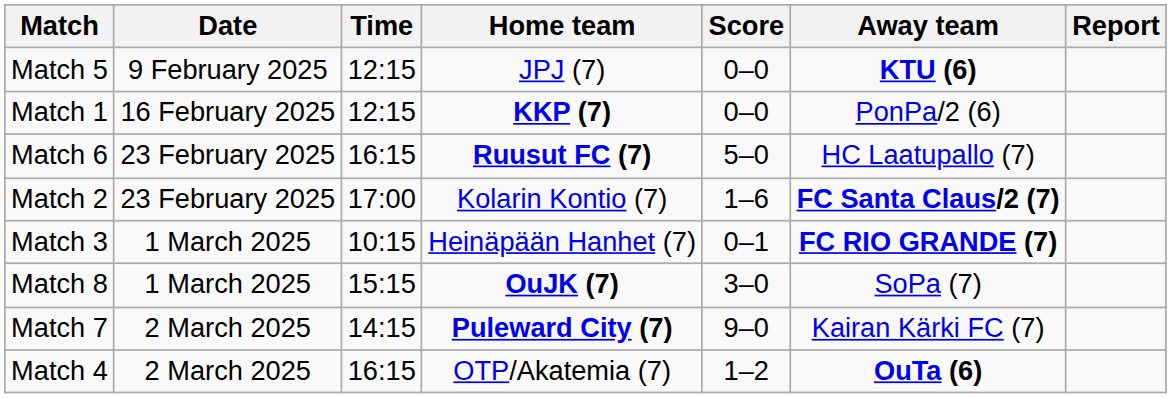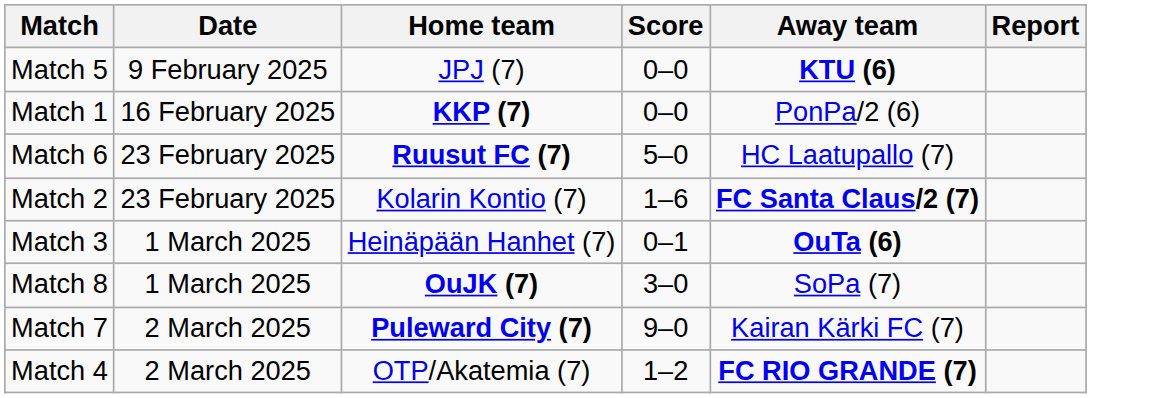 <table class="wikitable" style="text-align:center">
 <tr>
 <th style= width="40px">Match</th>
 <th style= width="40px">Date</th>
-<th style= width="40px">Time</th>
 <th style= width="150px">Home team</th>
 <th style= width="60px">Score</th>
 <th style= width="150px">Away team</th>
 <th style= width="30px">Report</th>
 </tr>
 <tr>
 <td>Match 5</td>
 <td>9 February 2025</td>
-<td>12:15</td>
 <td><a href='#'>JPJ</a> (7)</td>
 <td>0–0 </td>
 <td><strong><a href='#'>KTU</a> (6)</strong></td>
 <td></td>
 </tr>
 <tr>
 <td>Match 1</td>
 <td>16 February 2025</td>
-<td>12:15</td>
 <td><strong><a href='#'>KKP</a> (7)</strong></td>
 <td>0–0 </td>
 <td><a href='#'>PonPa</a>/2 (6)</td>
 <td></td>
 </tr>
 <tr>
 <td>Match 6</td>
 <td>23 February 2025</td>
-<td>16:15</td>
 <td><strong><a href='#'>Ruusut FC</a> (7)</strong></td>
 <td>5–0</td>
 <td><a href='#'>HC Laatupallo</a> (7)</td>
 <td></td>
 </tr>
 <tr>
 <td>Match 2</td>
 <td>23 February 2025</td>
-<td>17:00</td>
 <td><a href='#'>Kolarin Kontio</a> (7)</td>
 <td>1–6</td>
 <td><strong><a href='#'>FC Santa Claus</a>/2 (7)</strong></td>
 <td></td>
 </tr>
 <tr>
 <td>Match 3</td>
 <td>1 March 2025</td>
-<td>10:15</td>
 <td><a href='#'>Heinäpään Hanhet</a> (7)</td>
 <td>0–1</td>
-<td><strong><a href='#'>FC RIO GRANDE</a> (7)</strong></td>
+<td><strong><a href='#'>OuTa</a> (6)</strong></td>
 <td></td>
 </tr>
 <tr>
 <td>Match 8</td>
 <td>1 March 2025</td>
-<td>15:15</td>
 <td><strong><a href='#'>OuJK</a> (7)</strong></td>
 <td>3–0</td>
 <td><a href='#'>SoPa</a> (7)</td>
 <td></td>
 </tr>
 <tr>
 <td>Match 7</td>
 <td>2 March 2025</td>
-<td>14:15</td>
 <td><strong><a href='#'>Puleward City</a> (7)</strong></td>
 <td>9–0</td>
 <td><a href='#'>Kairan Kärki FC</a> (7)</td>
 <td></td>
 </tr>
 <tr>
 <td>Match 4</td>
 <td>2 March 2025</td>
-<td>16:15</td>
 <td><a href='#'>OTP</a>/Akatemia (7)</td>
 <td>1–2</td>
-<td><strong><a href='#'>OuTa</a> (6)</strong></td>
+<td><strong><a href='#'>FC RIO GRANDE</a> (7)</strong></td>
 <td></td>
 </tr>
 </table>
